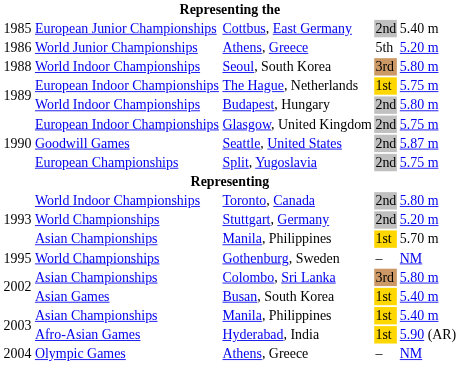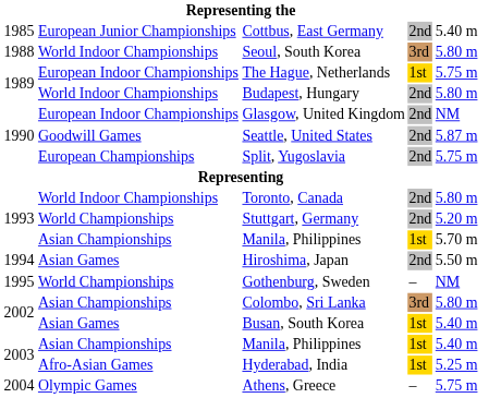 <table>
 <tr>
 <th colspan="5">Representing the </th>
 </tr>
 <tr>
 <td>1985</td>
 <td><a href='#'>European Junior Championships</a></td>
 <td><a href='#'>Cottbus</a>, <a href='#'>East Germany</a></td>
 <td bgcolor="silver">2nd</td>
 <td>5.40 m</td>
-</tr>
-<tr>
-<td>1986</td>
-<td><a href='#'>World Junior Championships</a></td>
-<td><a href='#'>Athens</a>, <a href='#'>Greece</a></td>
-<td>5th</td>
-<td><a href='#'>5.20 m</a></td>
 </tr>
 <tr>
 <td>1988</td>
 <td><a href='#'>World Indoor Championships</a></td>
 <td><a href='#'>Seoul</a>, South Korea</td>
 <td bgcolor="CC9966">3rd</td>
 <td><a href='#'>5.80 m</a></td>
 </tr>
 <tr>
 <td rowspan=2>1989</td>
 <td><a href='#'>European Indoor Championships</a></td>
 <td><a href='#'>The Hague</a>, Netherlands</td>
 <td bgcolor="gold">1st</td>
 <td><a href='#'>5.75 m</a></td>
 </tr>
 <tr>
 <td><a href='#'>World Indoor Championships</a></td>
 <td><a href='#'>Budapest</a>, Hungary</td>
 <td bgcolor="silver">2nd</td>
 <td><a href='#'>5.80 m</a></td>
 </tr>
 <tr>
 <td rowspan=3>1990</td>
 <td><a href='#'>European Indoor Championships</a></td>
 <td><a href='#'>Glasgow</a>, United Kingdom</td>
 <td bgcolor="silver">2nd</td>
-<td><a href='#'>5.75 m</a></td>
+<td><a href='#'>NM</a></td>
 </tr>
 <tr>
 <td><a href='#'>Goodwill Games</a></td>
 <td><a href='#'>Seattle</a>, <a href='#'>United States</a></td>
 <td bgcolor="silver">2nd</td>
 <td><a href='#'>5.87 m</a></td>
 </tr>
 <tr>
 <td><a href='#'>European Championships</a></td>
 <td><a href='#'>Split</a>, <a href='#'>Yugoslavia</a></td>
 <td bgcolor="silver">2nd</td>
 <td><a href='#'>5.75 m</a></td>
 </tr>
 <tr>
 <th colspan="5">Representing </th>
 </tr>
 <tr>
 <td rowspan=3>1993</td>
 <td><a href='#'>World Indoor Championships</a></td>
 <td><a href='#'>Toronto</a>, <a href='#'>Canada</a></td>
 <td bgcolor="silver">2nd</td>
 <td><a href='#'>5.80 m</a></td>
 </tr>
 <tr>
 <td><a href='#'>World Championships</a></td>
 <td><a href='#'>Stuttgart</a>, <a href='#'>Germany</a></td>
 <td bgcolor="silver">2nd</td>
 <td><a href='#'>5.20 m</a></td>
 </tr>
 <tr>
 <td><a href='#'>Asian Championships</a></td>
 <td><a href='#'>Manila</a>, Philippines</td>
 <td bgcolor="gold">1st</td>
 <td>5.70 m</td>
 </tr>
 <tr>
+<td>1994</td>
+<td><a href='#'>Asian Games</a></td>
+<td><a href='#'>Hiroshima</a>, Japan</td>
+<td bgcolor="silver">2nd</td>
+<td>5.50 m</td>
+</tr>
+<tr>
 <td>1995</td>
 <td><a href='#'>World Championships</a></td>
 <td><a href='#'>Gothenburg</a>, Sweden</td>
 <td>–</td>
 <td><a href='#'>NM</a></td>
 </tr>
 <tr>
 <td rowspan=2>2002</td>
 <td><a href='#'>Asian Championships</a></td>
 <td><a href='#'>Colombo</a>, <a href='#'>Sri Lanka</a></td>
 <td bgcolor="CC9966">3rd</td>
 <td><a href='#'>5.80 m</a></td>
 </tr>
 <tr>
 <td><a href='#'>Asian Games</a></td>
 <td><a href='#'>Busan</a>, South Korea</td>
 <td bgcolor="gold">1st</td>
 <td><a href='#'>5.40 m</a></td>
 </tr>
 <tr>
 <td rowspan=2>2003</td>
 <td><a href='#'>Asian Championships</a></td>
 <td><a href='#'>Manila</a>, Philippines</td>
 <td bgcolor="gold">1st</td>
 <td><a href='#'>5.40 m</a></td>
 </tr>
 <tr>
 <td><a href='#'>Afro-Asian Games</a></td>
 <td><a href='#'>Hyderabad</a>, India</td>
 <td bgcolor=gold>1st</td>
-<td><a href='#'>5.90</a> (AR)</td>
+<td><a href='#'>5.25 m</a></td>
 </tr>
 <tr>
 <td>2004</td>
 <td><a href='#'>Olympic Games</a></td>
 <td><a href='#'>Athens</a>, Greece</td>
 <td>–</td>
-<td><a href='#'>NM</a></td>
+<td><a href='#'>5.75 m</a></td>
 </tr>
 </table>
